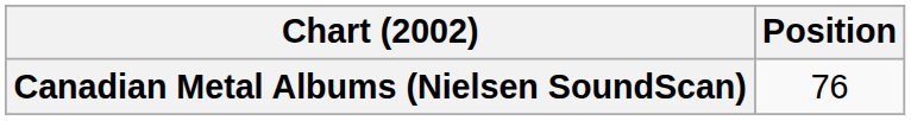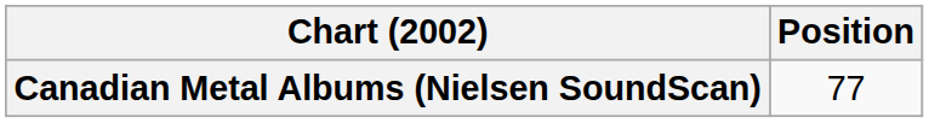 <table class="wikitable plainrowheaders" style="text-align:center">
 <tr>
 <th>Chart (2002)</th>
 <th>Position</th>
 </tr>
 <tr>
 <th scope="row">Canadian Metal Albums (Nielsen SoundScan)</th>
-<td>76</td>
+<td>77</td>
 </tr>
 </table>
